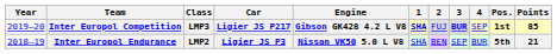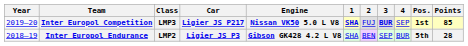 <table class="wikitable" style="text-align:center; font-size:85%">
 <tr>
 <th>Year</th>
 <th>Team</th>
 <th>Class</th>
 <th>Car</th>
 <th>Engine</th>
 <th>1</th>
 <th>2</th>
 <th>3</th>
 <th>4</th>
 <th>Pos.</th>
 <th>Points</th>
 </tr>
 <tr>
 <td><a href='#'>2019–20</a></td>
 <th><a href='#'>Inter Europol Competition</a></th>
 <th>LMP3</th>
 <th><a href='#'>Ligier JS P217</a></th>
-<th><a href='#'>Gibson</a> GK428 4.2 L V8</th>
+<th><a href='#'>Nissan VK50</a> 5.0 L V8</th>
 <td style="background:#FFFFBF;"><strong><a href='#'>SHA</a></strong><br></td>
 <td style="background:#DFDFDF;"><a href='#'>FUJ</a><br></td>
 <td style="background:#DFDFDF;"><strong><a href='#'>BUR</a><br></strong></td>
 <td style="background:#FFFFBF;"><a href='#'>SEP</a><br></td>
 <th style="background:#FFFFBF;">1st</th>
 <th style="background:#FFFFBF;">85</th>
 </tr>
 <tr>
 <td><a href='#'>2018–19</a></td>
 <th><a href='#'>Inter Europol Endurance</a></th>
 <th>LMP2</th>
 <th><a href='#'>Ligier JS P3</a></th>
-<th><a href='#'>Nissan VK50</a> 5.0 L V8</th>
+<th><a href='#'>Gibson</a> GK428 4.2 L V8</th>
 <td style="background:#DFFFDF;"><a href='#'>SHA</a><br></td>
 <td style="background:#EFCFFF;"><a href='#'>BEN</a><br></td>
 <td style="background:#DFFFDF;"><a href='#'>SEP</a><br></td>
 <td style="background:#DFFFDF;"><a href='#'>BUR</a><br></td>
 <th>5th</th>
-<th>21</th>
+<th>28</th>
 </tr>
 </table>
